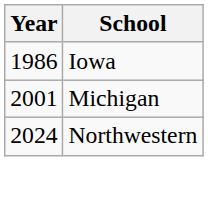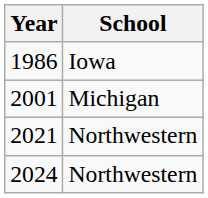 <table class="wikitable">
 <tr>
 <th>Year</th>
 <th>School</th>
 </tr>
 <tr>
 <td>1986</td>
 <td>Iowa</td>
 </tr>
 <tr>
 <td>2001</td>
 <td>Michigan</td>
 </tr>
 <tr>
+<td>2021</td>
+<td>Northwestern</td>
+</tr>
+<tr>
 <td>2024</td>
 <td>Northwestern</td>
 </tr>
 </table>
